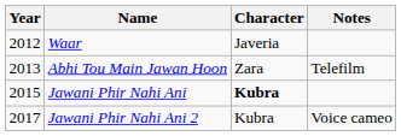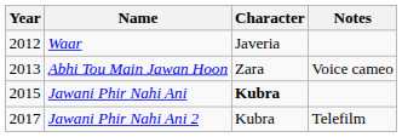 <table class="wikitable sortable">
 <tr>
 <th>Year</th>
 <th>Name</th>
 <th>Character</th>
 <th>Notes</th>
 </tr>
 <tr>
 <td>2012</td>
 <td><em><a href='#'>Waar</a></em></td>
 <td>Javeria</td>
 <td></td>
 </tr>
 <tr>
 <td>2013</td>
 <td><em><a href='#'>Abhi Tou Main Jawan Hoon</a></em></td>
 <td>Zara</td>
-<td>Telefilm</td>
+<td>Voice cameo</td>
 </tr>
 <tr>
 <td>2015</td>
 <td><em><a href='#'>Jawani Phir Nahi Ani</a></em></td>
 <td><strong>Kubra</strong></td>
 <td></td>
 </tr>
 <tr>
 <td>2017</td>
 <td><em><a href='#'>Jawani Phir Nahi Ani 2</a></em></td>
 <td>Kubra</td>
-<td>Voice cameo</td>
+<td>Telefilm</td>
 </tr>
 </table>
